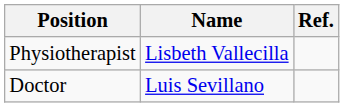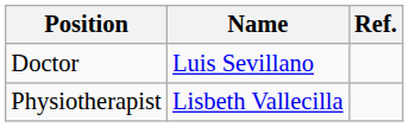 <table class="wikitable">
 <tr>
 <th>Position</th>
 <th>Name</th>
 <th>Ref.</th>
 </tr>
 <tr>
+<td>Doctor</td>
+<td><a href='#'>Luis Sevillano</a></td>
+<td></td>
+</tr>
+<tr>
 <td>Physiotherapist</td>
 <td><a href='#'>Lisbeth Vallecilla</a></td>
 <td></td>
 </tr>
-<tr>
-<td>Doctor</td>
-<td><a href='#'>Luis Sevillano</a></td>
-<td></td>
-</tr>
 </table>
